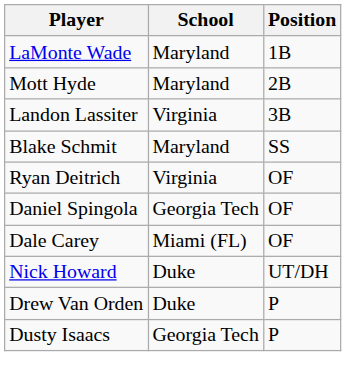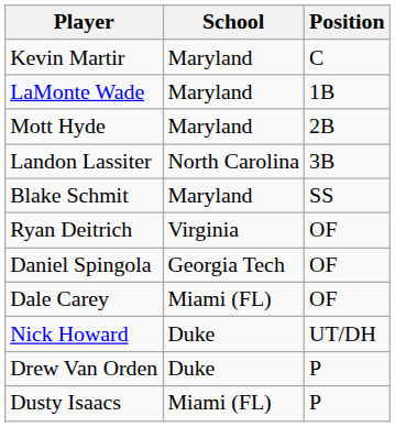 <table class="wikitable">
 <tr>
 <th>Player</th>
 <th>School</th>
 <th>Position</th>
+</tr>
+<tr>
+<td>Kevin Martir</td>
+<td>Maryland</td>
+<td>C</td>
 </tr>
 <tr>
 <td><a href='#'>LaMonte Wade</a></td>
 <td>Maryland</td>
 <td>1B</td>
 </tr>
 <tr>
 <td>Mott Hyde</td>
 <td>Maryland</td>
 <td>2B</td>
 </tr>
 <tr>
 <td>Landon Lassiter</td>
-<td>Virginia</td>
+<td>North Carolina</td>
 <td>3B</td>
 </tr>
 <tr>
 <td>Blake Schmit</td>
 <td>Maryland</td>
 <td>SS</td>
 </tr>
 <tr>
 <td>Ryan Deitrich</td>
 <td>Virginia</td>
 <td>OF</td>
 </tr>
 <tr>
 <td>Daniel Spingola</td>
 <td>Georgia Tech</td>
 <td>OF</td>
 </tr>
 <tr>
 <td>Dale Carey</td>
 <td>Miami (FL)</td>
 <td>OF</td>
 </tr>
 <tr>
 <td><a href='#'>Nick Howard</a></td>
 <td>Duke</td>
 <td>UT/DH</td>
 </tr>
 <tr>
 <td>Drew Van Orden</td>
 <td>Duke</td>
 <td>P</td>
 </tr>
 <tr>
 <td>Dusty Isaacs</td>
-<td>Georgia Tech</td>
+<td>Miami (FL)</td>
 <td>P</td>
 </tr>
 </table>
